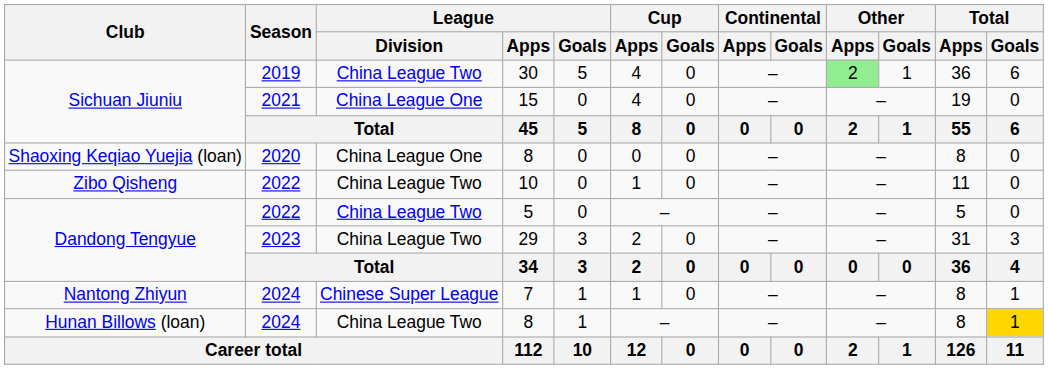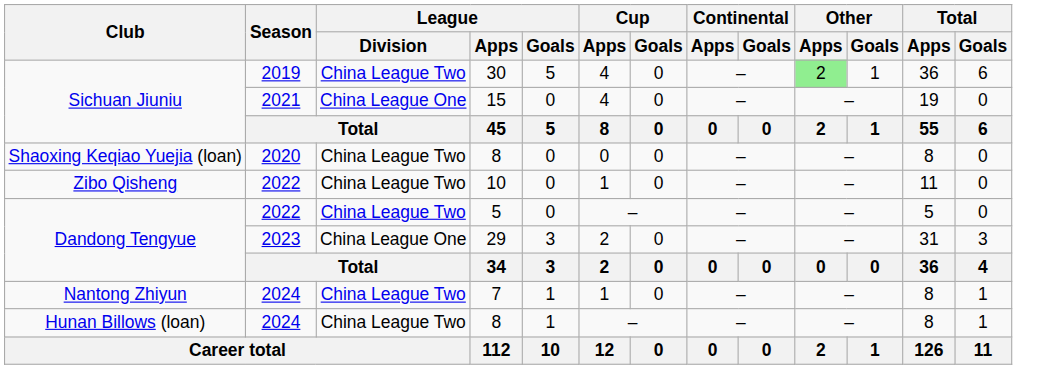 <table class="wikitable" style="text-align: center">
 <tr>
 <th rowspan="2">Club</th>
 <th rowspan="2">Season</th>
 <th colspan="3">League</th>
 <th colspan="2">Cup</th>
 <th colspan="2">Continental</th>
 <th colspan="2">Other</th>
 <th colspan="2">Total</th>
 </tr>
 <tr>
 <th>Division</th>
 <th>Apps</th>
 <th>Goals</th>
 <th>Apps</th>
 <th>Goals</th>
 <th>Apps</th>
 <th>Goals</th>
 <th>Apps</th>
 <th>Goals</th>
 <th>Apps</th>
 <th>Goals</th>
 </tr>
 <tr>
 <td rowspan="3"><a href='#'>Sichuan Jiuniu</a></td>
 <td><a href='#'>2019</a></td>
 <td><a href='#'>China League Two</a></td>
 <td>30</td>
 <td>5</td>
 <td>4</td>
 <td>0</td>
 <td colspan="2">–</td>
 <td style="background: lightgreen;">2</td>
 <td>1</td>
 <td>36</td>
 <td>6</td>
 </tr>
 <tr>
 <td><a href='#'>2021</a></td>
 <td><a href='#'>China League One</a></td>
 <td>15</td>
 <td>0</td>
 <td>4</td>
 <td>0</td>
 <td colspan="2">–</td>
 <td colspan="2">–</td>
 <td>19</td>
 <td>0</td>
 </tr>
 <tr>
 <th colspan=2>Total</th>
 <th>45</th>
 <th>5</th>
 <th>8</th>
 <th>0</th>
 <th>0</th>
 <th>0</th>
 <th>2</th>
 <th>1</th>
 <th>55</th>
 <th>6</th>
 </tr>
 <tr>
 <td><a href='#'>Shaoxing Keqiao Yuejia</a> (loan)</td>
 <td><a href='#'>2020</a></td>
-<td>China League One</td>
+<td>China League Two</td>
 <td>8</td>
 <td>0</td>
 <td>0</td>
 <td>0</td>
 <td colspan="2">–</td>
 <td colspan="2">–</td>
 <td>8</td>
 <td>0</td>
 </tr>
 <tr>
 <td><a href='#'>Zibo Qisheng</a></td>
 <td><a href='#'>2022</a></td>
 <td>China League Two</td>
 <td>10</td>
 <td>0</td>
 <td>1</td>
 <td>0</td>
 <td colspan="2">–</td>
 <td colspan="2">–</td>
 <td>11</td>
 <td>0</td>
 </tr>
 <tr>
 <td rowspan="3"><a href='#'>Dandong Tengyue</a></td>
 <td><a href='#'>2022</a></td>
 <td><a href='#'>China League Two</a></td>
 <td>5</td>
 <td>0</td>
 <td colspan="2">–</td>
 <td colspan="2">–</td>
 <td colspan="2">–</td>
 <td>5</td>
 <td>0</td>
 </tr>
 <tr>
 <td><a href='#'>2023</a></td>
-<td>China League Two</td>
+<td>China League One</td>
 <td>29</td>
 <td>3</td>
 <td>2</td>
 <td>0</td>
 <td colspan="2">–</td>
 <td colspan="2">–</td>
 <td>31</td>
 <td>3</td>
 </tr>
 <tr>
 <th colspan=2>Total</th>
 <th>34</th>
 <th>3</th>
 <th>2</th>
 <th>0</th>
 <th>0</th>
 <th>0</th>
 <th>0</th>
 <th>0</th>
 <th>36</th>
 <th>4</th>
 </tr>
 <tr>
 <td><a href='#'>Nantong Zhiyun</a></td>
 <td><a href='#'>2024</a></td>
-<td><a href='#'>Chinese Super League</a></td>
+<td><a href='#'>China League Two</a></td>
 <td>7</td>
 <td>1</td>
 <td>1</td>
 <td>0</td>
 <td colspan="2">–</td>
 <td colspan="2">–</td>
 <td>8</td>
 <td>1</td>
 </tr>
 <tr>
 <td><a href='#'>Hunan Billows</a> (loan)</td>
 <td><a href='#'>2024</a></td>
 <td>China League Two</td>
 <td>8</td>
 <td>1</td>
 <td colspan="2">–</td>
 <td colspan="2">–</td>
 <td colspan="2">–</td>
 <td>8</td>
-<td style="background: gold;">1</td>
+<td>1</td>
 </tr>
 <tr>
 <th colspan=3>Career total</th>
 <th>112</th>
 <th>10</th>
 <th>12</th>
 <th>0</th>
 <th>0</th>
 <th>0</th>
 <th>2</th>
 <th>1</th>
 <th>126</th>
 <th>11</th>
 </tr>
 </table>
